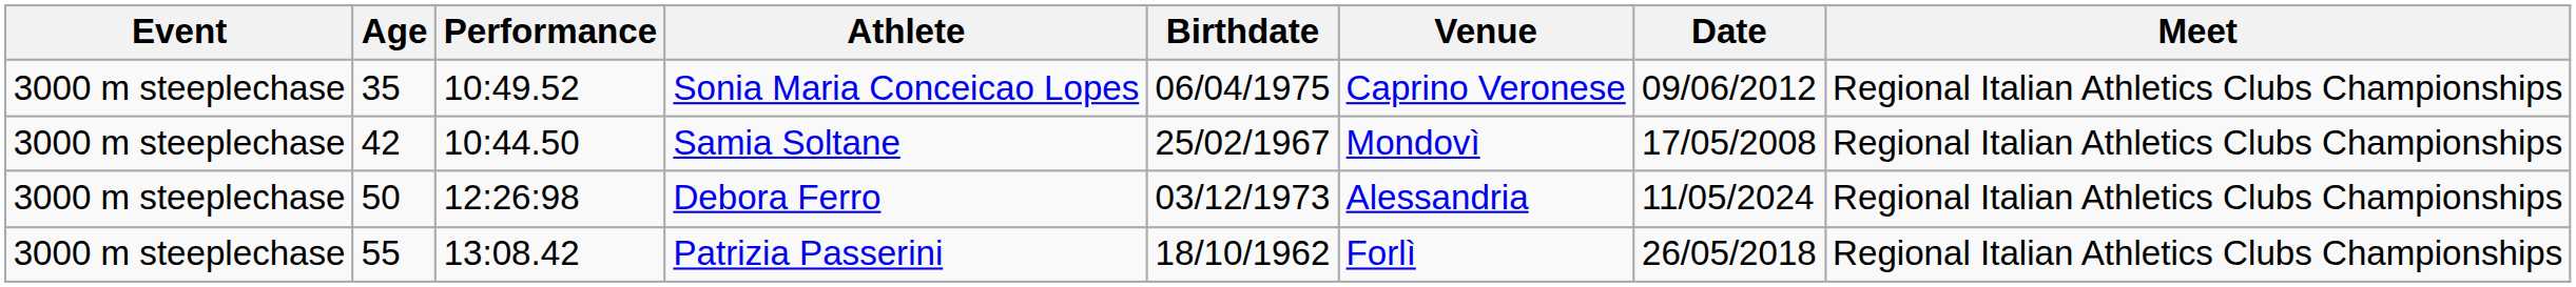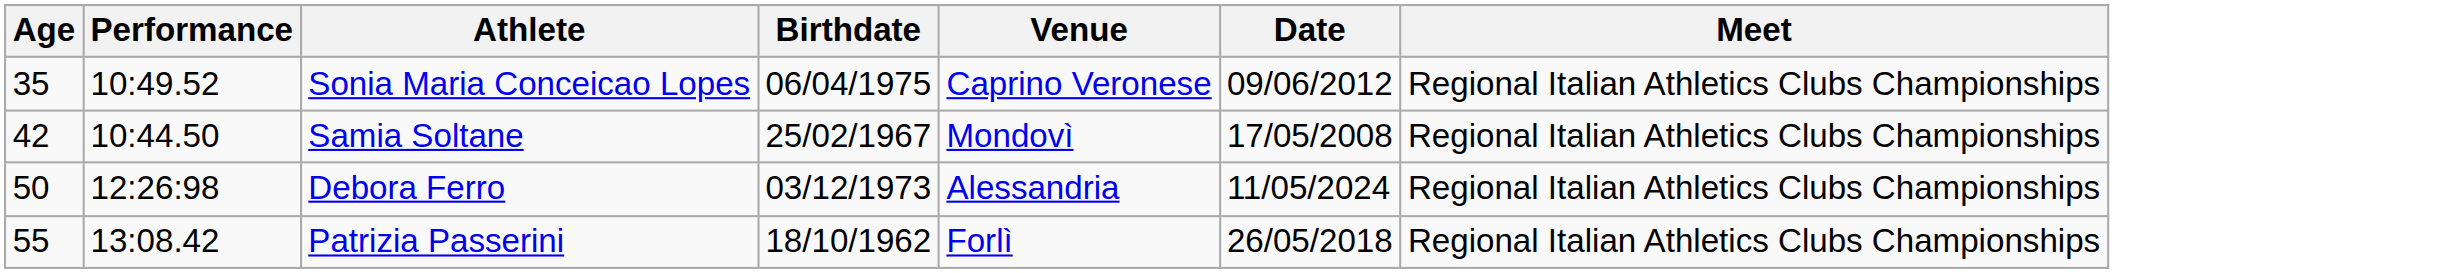 <table class="wikitable" width= style="font-size:90%; text-align:center">
 <tr>
-<th>Event</th>
 <th>Age</th>
 <th>Performance</th>
 <th>Athlete</th>
 <th>Birthdate</th>
 <th>Venue</th>
 <th>Date</th>
 <th>Meet</th>
 </tr>
 <tr>
-<td>3000 m steeplechase</td>
 <td>35</td>
 <td>10:49.52</td>
 <td align=left><a href='#'>Sonia Maria Conceicao Lopes</a></td>
 <td>06/04/1975</td>
 <td align=left><a href='#'>Caprino Veronese</a></td>
 <td>09/06/2012</td>
 <td>Regional Italian Athletics Clubs Championships</td>
 </tr>
 <tr>
-<td>3000 m steeplechase</td>
 <td>42</td>
 <td>10:44.50</td>
 <td align=left><a href='#'>Samia Soltane</a></td>
 <td>25/02/1967</td>
 <td align=left><a href='#'>Mondovì</a></td>
 <td>17/05/2008</td>
 <td>Regional Italian Athletics Clubs Championships</td>
 </tr>
 <tr>
-<td>3000 m steeplechase</td>
 <td>50</td>
 <td>12:26:98</td>
 <td align=left><a href='#'>Debora Ferro</a></td>
 <td>03/12/1973</td>
 <td align=left><a href='#'>Alessandria</a></td>
 <td>11/05/2024</td>
 <td>Regional Italian Athletics Clubs Championships</td>
 </tr>
 <tr>
-<td>3000 m steeplechase</td>
 <td>55</td>
 <td>13:08.42</td>
 <td align=left><a href='#'>Patrizia Passerini</a></td>
 <td>18/10/1962</td>
 <td align=left><a href='#'>Forlì</a></td>
 <td>26/05/2018</td>
 <td>Regional Italian Athletics Clubs Championships</td>
 </tr>
 </table>
